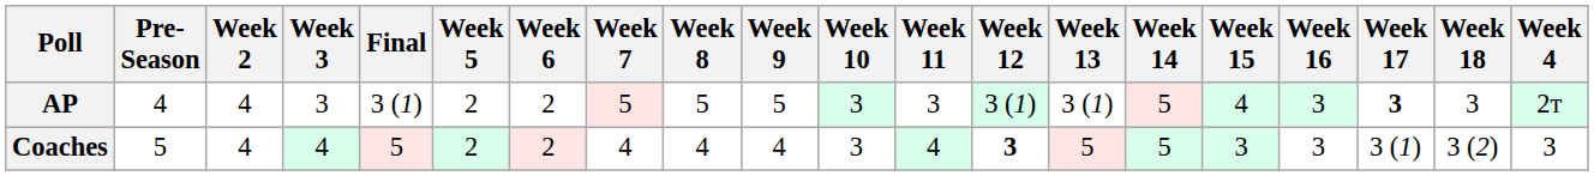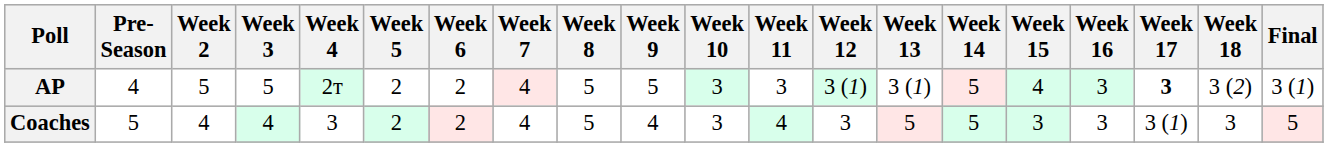 <table class="wikitable" style="white-space:nowrap;font-size:90%">
 <tr>
 <th>Poll</th>
 <th>Pre-<br>Season</th>
 <th>Week<br>2</th>
 <th>Week<br>3</th>
-<th>Final</th>
+<th>Week<br>4</th>
 <th>Week<br>5</th>
 <th>Week<br>6</th>
 <th>Week<br>7</th>
 <th>Week<br>8</th>
 <th>Week<br>9</th>
 <th>Week<br>10</th>
 <th>Week<br>11</th>
 <th>Week<br>12</th>
 <th>Week<br>13</th>
 <th>Week<br>14</th>
 <th>Week<br>15</th>
 <th>Week<br>16</th>
 <th>Week<br>17</th>
 <th>Week<br>18</th>
-<th>Week<br>4</th>
+<th>Final</th>
 </tr>
 <tr style="text-align:center;">
 <th>AP</th>
 <td style="background:#FFF;">4</td>
-<td style="background:#FFF;">4</td>
-<td style="background:#FFF;">3</td>
-<td style="background:#FFF;">3 (<em>1</em>)</td>
+<td style="background:#FFF;">5</td>
+<td style="background:#FFF;">5</td>
+<td style="background:#D8FFEB;">2т</td>
 <td style="background:#FFF;">2</td>
 <td style="background:#FFF;">2</td>
-<td style="background:#FFE6E6;">5</td>
+<td style="background:#FFE6E6;">4</td>
 <td style="background:#FFF;">5</td>
 <td style="background:#FFF;">5</td>
 <td style="background:#D8FFEB;">3</td>
 <td style="background:#FFF;">3</td>
 <td style="background:#D8FFEB;">3 (<em>1</em>)</td>
 <td style="background:#FFF;">3 (<em>1</em>)</td>
 <td style="background:#FFE6E6;">5</td>
 <td style="background:#D8FFEB;">4</td>
 <td style="background:#D8FFEB;">3</td>
 <td style="background:#FFF;"><strong>3</strong></td>
-<td style="background:#FFF;">3</td>
-<td style="background:#D8FFEB;">2т</td>
+<td style="background:#FFF;">3 (<em>2</em>)</td>
+<td style="background:#FFF;">3 (<em>1</em>)</td>
 </tr>
 <tr style="text-align:center;">
 <th>Coaches</th>
 <td style="background:#FFF;">5</td>
 <td style="background:#FFF;">4</td>
 <td style="background:#D8FFEB;">4</td>
-<td style="background:#FFE6E6;">5</td>
+<td style="background:#FFF;">3</td>
 <td style="background:#D8FFEB;">2</td>
 <td style="background:#FFE6E6;">2</td>
 <td style="background:#FFF;">4</td>
-<td style="background:#FFF;">4</td>
+<td style="background:#FFF;">5</td>
 <td style="background:#FFF;">4</td>
 <td style="background:#FFF;">3</td>
 <td style="background:#D8FFEB;">4</td>
-<td style="background:#FFF;"><strong>3</strong></td>
+<td style="background:#FFF;">3</td>
 <td style="background:#FFE6E6;">5</td>
 <td style="background:#D8FFEB;">5</td>
 <td style="background:#D8FFEB;">3</td>
 <td style="background:#FFF;">3</td>
 <td style="background:#FFF;">3 (<em>1</em>)</td>
-<td style="background:#FFF;">3 (<em>2</em>)</td>
 <td style="background:#FFF;">3</td>
+<td style="background:#FFE6E6;">5</td>
 </tr>
 </table>
